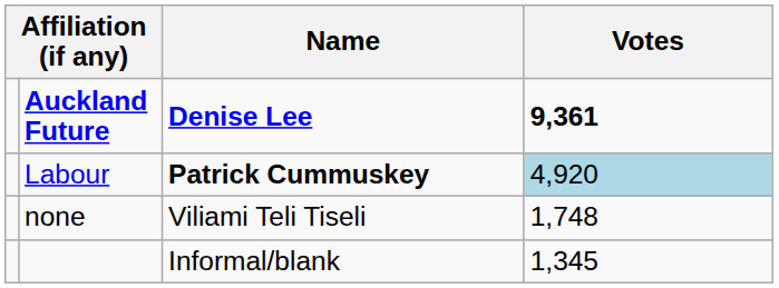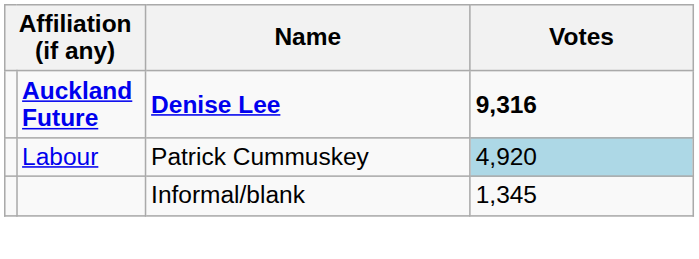 <table class="wikitable" style="width:51%;">
 <tr>
 <th colspan="2" style="width:1%;">Affiliation (if any)</th>
 <th style="width:20%;">Name</th>
 <th style="width:15%;">Votes</th>
 </tr>
 <tr>
 <td bgcolor=></td>
 <td><strong><a href='#'>Auckland Future</a></strong></td>
 <td><strong><a href='#'>Denise Lee</a></strong></td>
-<td><strong>9,361</strong></td>
+<td><strong>9,316</strong></td>
 </tr>
 <tr>
 <td bgcolor=></td>
 <td><a href='#'>Labour</a></td>
-<td><strong>Patrick Cummuskey</strong></td>
+<td>Patrick Cummuskey</td>
 <td style="background: lightblue;">4,920</td>
-</tr>
-<tr>
-<td bgcolor=></td>
-<td>none</td>
-<td>Viliami Teli Tiseli</td>
-<td>1,748</td>
 </tr>
 <tr>
 <td bgcolor=></td>
 <td></td>
 <td>Informal/blank</td>
 <td>1,345</td>
 </tr>
 </table>
